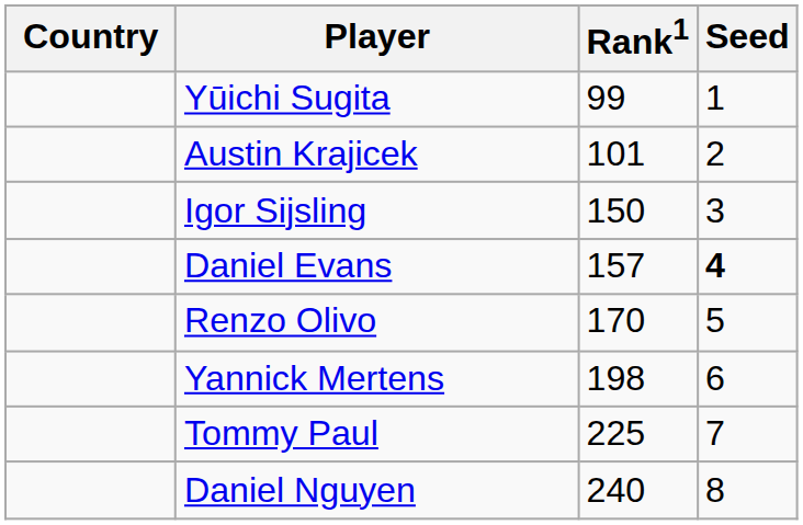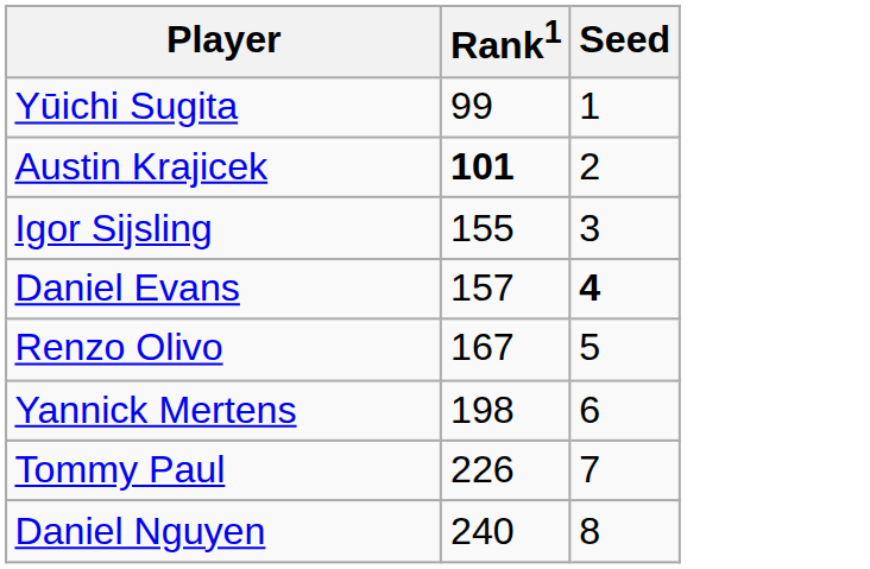 <table class="sortable wikitable">
 <tr>
-<th style="width:70px;">Country</th>
 <th style="width:175px;">Player</th>
 <th>Rank<sup>1</sup></th>
 <th>Seed</th>
 </tr>
 <tr>
-<td></td>
 <td><a href='#'>Yūichi Sugita</a></td>
 <td>99</td>
 <td>1</td>
 </tr>
 <tr>
-<td></td>
 <td><a href='#'>Austin Krajicek</a></td>
-<td>101</td>
+<td><strong>101</strong></td>
 <td>2</td>
 </tr>
 <tr>
-<td></td>
 <td><a href='#'>Igor Sijsling</a></td>
-<td>150</td>
+<td>155</td>
 <td>3</td>
 </tr>
 <tr>
-<td></td>
 <td><a href='#'>Daniel Evans</a></td>
 <td>157</td>
 <td><strong>4</strong></td>
 </tr>
 <tr>
-<td></td>
 <td><a href='#'>Renzo Olivo</a></td>
-<td>170</td>
+<td>167</td>
 <td>5</td>
 </tr>
 <tr>
-<td></td>
 <td><a href='#'>Yannick Mertens</a></td>
 <td>198</td>
 <td>6</td>
 </tr>
 <tr>
-<td></td>
 <td><a href='#'>Tommy Paul</a></td>
-<td>225</td>
+<td>226</td>
 <td>7</td>
 </tr>
 <tr>
-<td></td>
 <td><a href='#'>Daniel Nguyen</a></td>
 <td>240</td>
 <td>8</td>
 </tr>
 </table>
